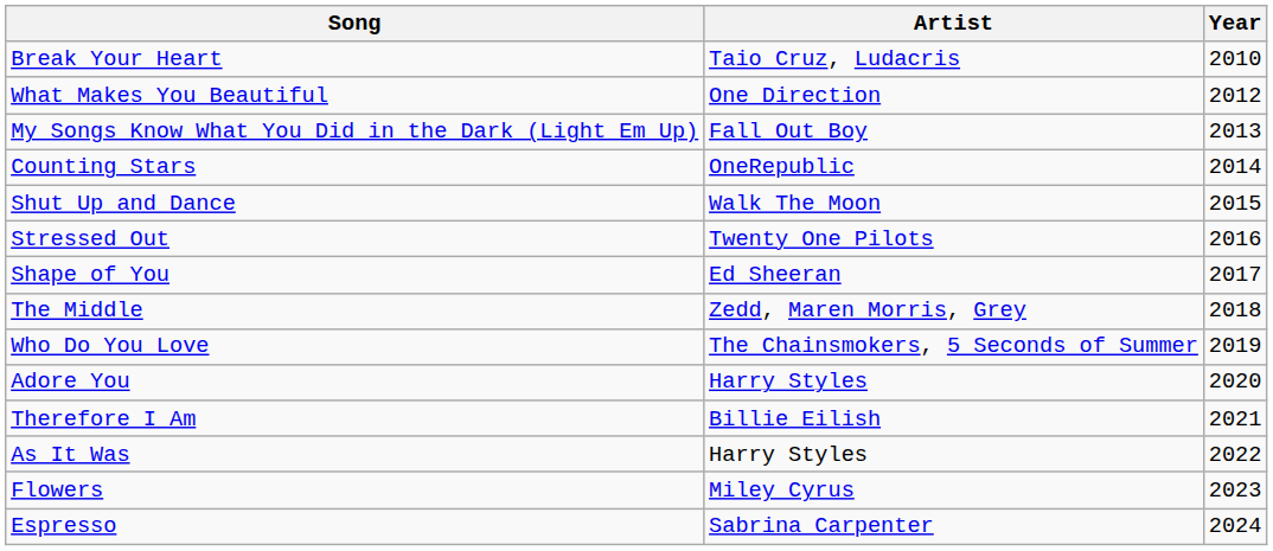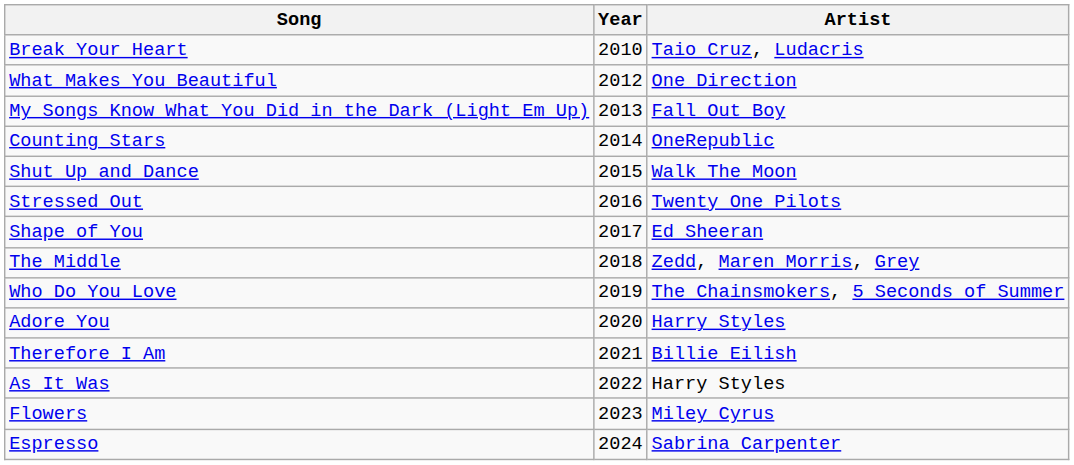 <table class="wikitable">
 <tr>
 <th>Song</th>
+<th>Year</th>
 <th>Artist</th>
-<th>Year</th>
 </tr>
 <tr>
 <td><a href='#'>Break Your Heart</a></td>
+<td>2010</td>
 <td><a href='#'>Taio Cruz</a>, <a href='#'>Ludacris</a></td>
-<td>2010</td>
 </tr>
 <tr>
 <td><a href='#'>What Makes You Beautiful</a></td>
+<td>2012</td>
 <td><a href='#'>One Direction</a></td>
-<td>2012</td>
 </tr>
 <tr>
 <td><a href='#'>My Songs Know What You Did in the Dark (Light Em Up)</a></td>
+<td>2013</td>
 <td><a href='#'>Fall Out Boy</a></td>
-<td>2013</td>
 </tr>
 <tr>
 <td><a href='#'>Counting Stars</a></td>
+<td>2014</td>
 <td><a href='#'>OneRepublic</a></td>
-<td>2014</td>
 </tr>
 <tr>
 <td><a href='#'>Shut Up and Dance</a></td>
+<td>2015</td>
 <td><a href='#'>Walk The Moon</a></td>
-<td>2015</td>
 </tr>
 <tr>
 <td><a href='#'>Stressed Out</a></td>
+<td>2016</td>
 <td><a href='#'>Twenty One Pilots</a></td>
-<td>2016</td>
 </tr>
 <tr>
 <td><a href='#'>Shape of You</a></td>
+<td>2017</td>
 <td><a href='#'>Ed Sheeran</a></td>
-<td>2017</td>
 </tr>
 <tr>
 <td><a href='#'>The Middle</a></td>
+<td>2018</td>
 <td><a href='#'>Zedd</a>, <a href='#'>Maren Morris</a>, <a href='#'>Grey</a></td>
-<td>2018</td>
 </tr>
 <tr>
 <td><a href='#'>Who Do You Love</a></td>
+<td>2019</td>
 <td><a href='#'>The Chainsmokers</a>, <a href='#'>5 Seconds of Summer</a></td>
-<td>2019</td>
 </tr>
 <tr>
 <td><a href='#'>Adore You</a></td>
+<td>2020</td>
 <td><a href='#'>Harry Styles</a></td>
-<td>2020</td>
 </tr>
 <tr>
 <td><a href='#'>Therefore I Am</a></td>
+<td>2021</td>
 <td><a href='#'>Billie Eilish</a></td>
-<td>2021</td>
 </tr>
 <tr>
 <td><a href='#'>As It Was</a></td>
+<td>2022</td>
 <td>Harry Styles</td>
-<td>2022</td>
 </tr>
 <tr>
 <td><a href='#'>Flowers</a></td>
+<td>2023</td>
 <td><a href='#'>Miley Cyrus</a></td>
-<td>2023</td>
 </tr>
 <tr>
 <td><a href='#'>Espresso</a></td>
+<td>2024</td>
 <td><a href='#'>Sabrina Carpenter</a></td>
-<td>2024</td>
 </tr>
 </table>
